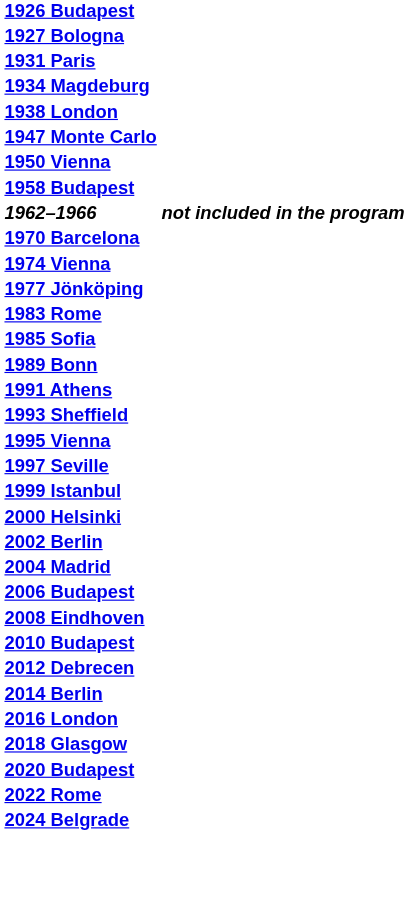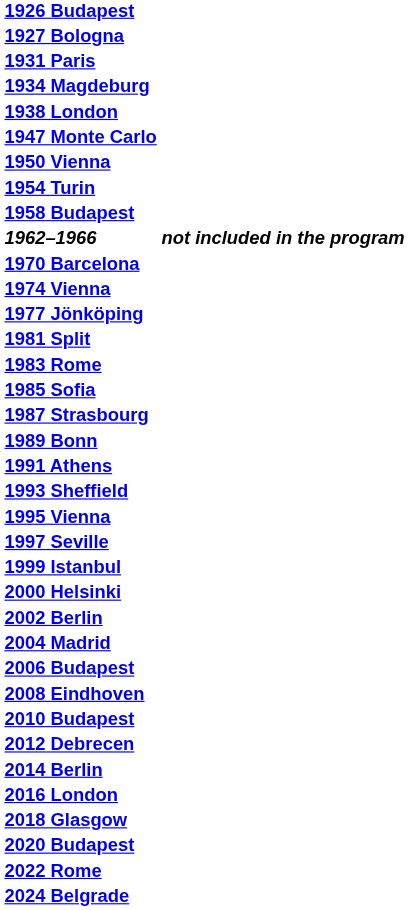 <table>
 <tr>
 <th style="text-align:left;"><a href='#'>1926 Budapest</a></th>
 <td></td>
 <td></td>
 <td></td>
 </tr>
 <tr>
 <th style="text-align:left;"><a href='#'>1927 Bologna</a></th>
 <td></td>
 <td></td>
 <td></td>
 </tr>
 <tr>
 <th style="text-align:left;"><a href='#'>1931 Paris</a></th>
 <td></td>
 <td></td>
 <td></td>
 </tr>
 <tr>
 <th style="text-align:left;"><a href='#'>1934 Magdeburg</a></th>
 <td></td>
 <td></td>
 <td></td>
 </tr>
 <tr>
 <th style="text-align:left;" rowspan=2><a href='#'>1938 London</a></th>
 <td rowspan=2></td>
 <td rowspan=2></td>
 <td></td>
 </tr>
 <tr>
 <td></td>
 </tr>
 <tr>
 <th style="text-align:left;"><a href='#'>1947 Monte Carlo</a></th>
 <td></td>
 <td></td>
 <td></td>
 </tr>
 <tr>
 <th style="text-align:left;"><a href='#'>1950 Vienna</a></th>
 <td></td>
 <td></td>
 <td></td>
 </tr>
 <tr>
+<th style="text-align:left;"><a href='#'>1954 Turin</a></th>
+<td></td>
+<td></td>
+<td></td>
+</tr>
+<tr>
 <th style="text-align:left;"><a href='#'>1958 Budapest</a></th>
 <td></td>
 <td></td>
 <td></td>
 </tr>
 <tr>
 <th style="text-align:left;"><em>1962–1966</em></th>
 <th colspan=3 align=center><em>not included in the program</em></th>
 </tr>
 <tr>
 <th style="text-align:left;"><a href='#'>1970 Barcelona</a></th>
 <td></td>
 <td></td>
 <td></td>
 </tr>
 <tr>
 <th style="text-align:left;"><a href='#'>1974 Vienna</a></th>
 <td></td>
 <td></td>
 <td></td>
 </tr>
 <tr>
 <th style="text-align:left;"><a href='#'>1977 Jönköping</a></th>
 <td></td>
 <td></td>
 <td></td>
 </tr>
 <tr>
+<th style="text-align:left;"><a href='#'>1981 Split</a></th>
+<td></td>
+<td></td>
+<td></td>
+</tr>
+<tr>
 <th style="text-align:left;"><a href='#'>1983 Rome</a></th>
 <td></td>
 <td></td>
 <td></td>
 </tr>
 <tr>
 <th style="text-align:left;"><a href='#'>1985 Sofia</a></th>
+<td></td>
+<td></td>
+<td></td>
+</tr>
+<tr>
+<th style="text-align:left;"><a href='#'>1987 Strasbourg</a></th>
 <td></td>
 <td></td>
 <td></td>
 </tr>
 <tr>
 <th style="text-align:left;"><a href='#'>1989 Bonn</a></th>
 <td></td>
 <td></td>
 <td></td>
 </tr>
 <tr>
 <th style="text-align:left;"><a href='#'>1991 Athens</a></th>
 <td></td>
 <td></td>
 <td></td>
 </tr>
 <tr>
 <th style="text-align:left;"><a href='#'>1993 Sheffield</a></th>
 <td></td>
 <td></td>
 <td></td>
 </tr>
 <tr>
 <th style="text-align:left;"><a href='#'>1995 Vienna</a></th>
 <td></td>
 <td></td>
 <td></td>
 </tr>
 <tr>
 <th style="text-align:left;"><a href='#'>1997 Seville</a></th>
 <td></td>
 <td></td>
 <td></td>
 </tr>
 <tr>
 <th style="text-align:left;"><a href='#'>1999 Istanbul</a></th>
 <td></td>
 <td></td>
 <td></td>
 </tr>
 <tr>
 <th style="text-align:left;"><a href='#'>2000 Helsinki</a></th>
 <td></td>
 <td></td>
 <td></td>
 </tr>
 <tr>
 <th style="text-align:left;"><a href='#'>2002 Berlin</a></th>
 <td></td>
 <td></td>
 <td></td>
 </tr>
 <tr>
 <th style="text-align:left;"><a href='#'>2004 Madrid</a></th>
 <td></td>
 <td></td>
 <td></td>
 </tr>
 <tr>
 <th style="text-align:left;"><a href='#'>2006 Budapest</a></th>
 <td></td>
 <td></td>
 <td></td>
 </tr>
 <tr>
 <th style="text-align:left;"><a href='#'>2008 Eindhoven</a></th>
 <td></td>
 <td></td>
 <td></td>
 </tr>
 <tr>
 <th style="text-align:left;"><a href='#'>2010 Budapest</a></th>
 <td></td>
 <td></td>
 <td></td>
 </tr>
 <tr>
 <th style="text-align:left;"><a href='#'>2012 Debrecen</a></th>
 <td></td>
 <td></td>
 <td></td>
 </tr>
 <tr>
 <th style="text-align:left;"><a href='#'>2014 Berlin</a></th>
 <td></td>
 <td></td>
 <td></td>
 </tr>
 <tr>
 <th style="text-align:left;" rowspan=2><a href='#'>2016 London</a></th>
 <td rowspan=2></td>
 <td rowspan=2></td>
 <td></td>
 </tr>
 <tr>
 <td></td>
 </tr>
 <tr>
 <th style="text-align:left;"><a href='#'>2018 Glasgow</a></th>
 <td></td>
 <td></td>
 <td></td>
 </tr>
 <tr>
 <th style="text-align:left;" rowspan=2><a href='#'>2020 Budapest</a></th>
 <td rowspan=2></td>
 <td rowspan=2></td>
 <td></td>
 </tr>
 <tr>
 <td></td>
 </tr>
 <tr>
 <th style="text-align:left;"><a href='#'>2022 Rome</a></th>
 <td></td>
 <td></td>
 <td></td>
 </tr>
 <tr>
 <th style="text-align:left;"><a href='#'>2024 Belgrade</a></th>
 <td></td>
 <td></td>
 <td></td>
 </tr>
 </table>
